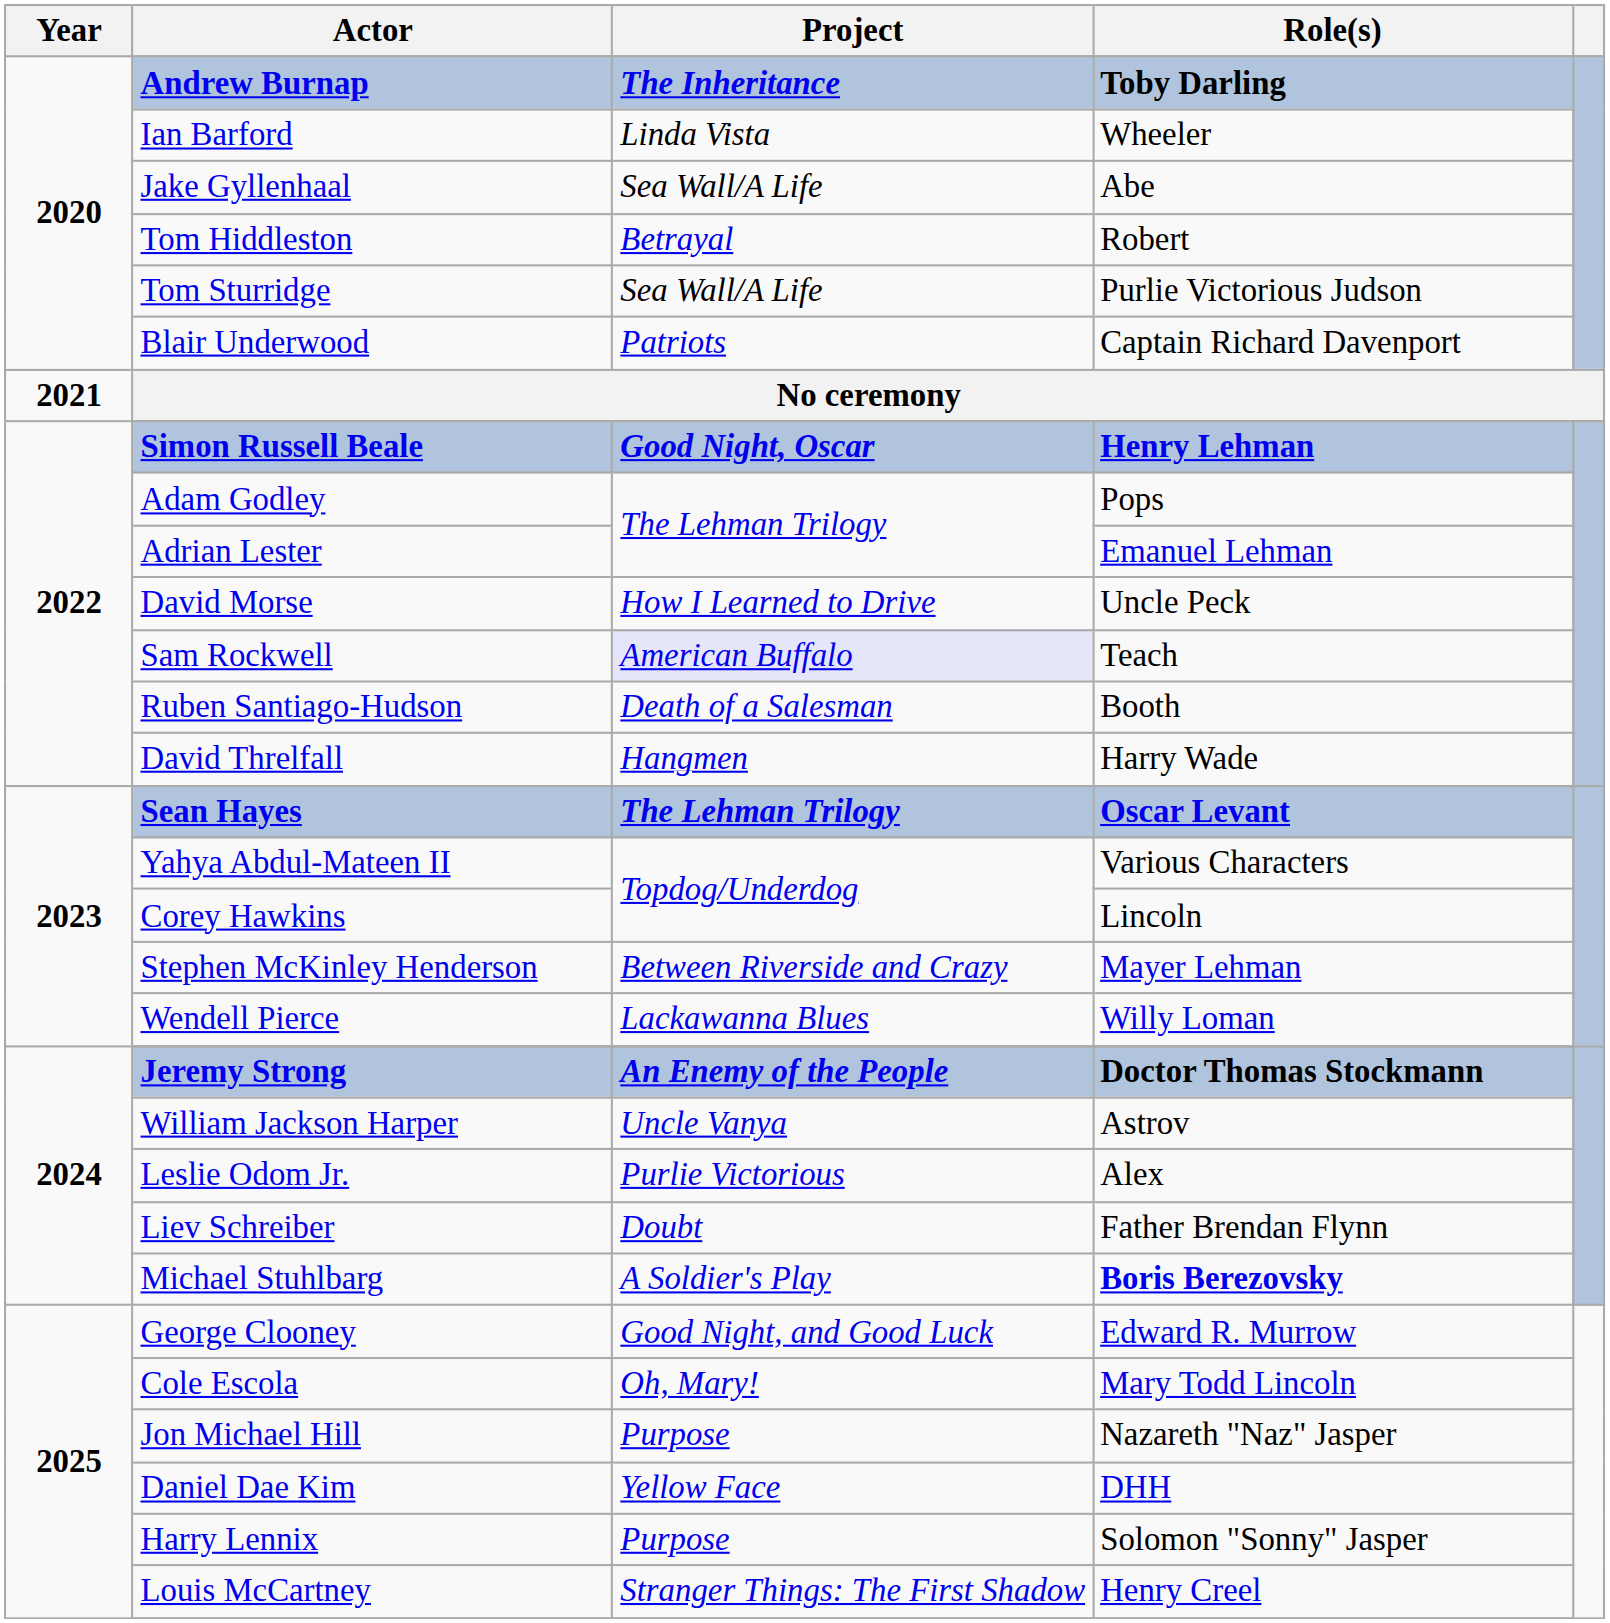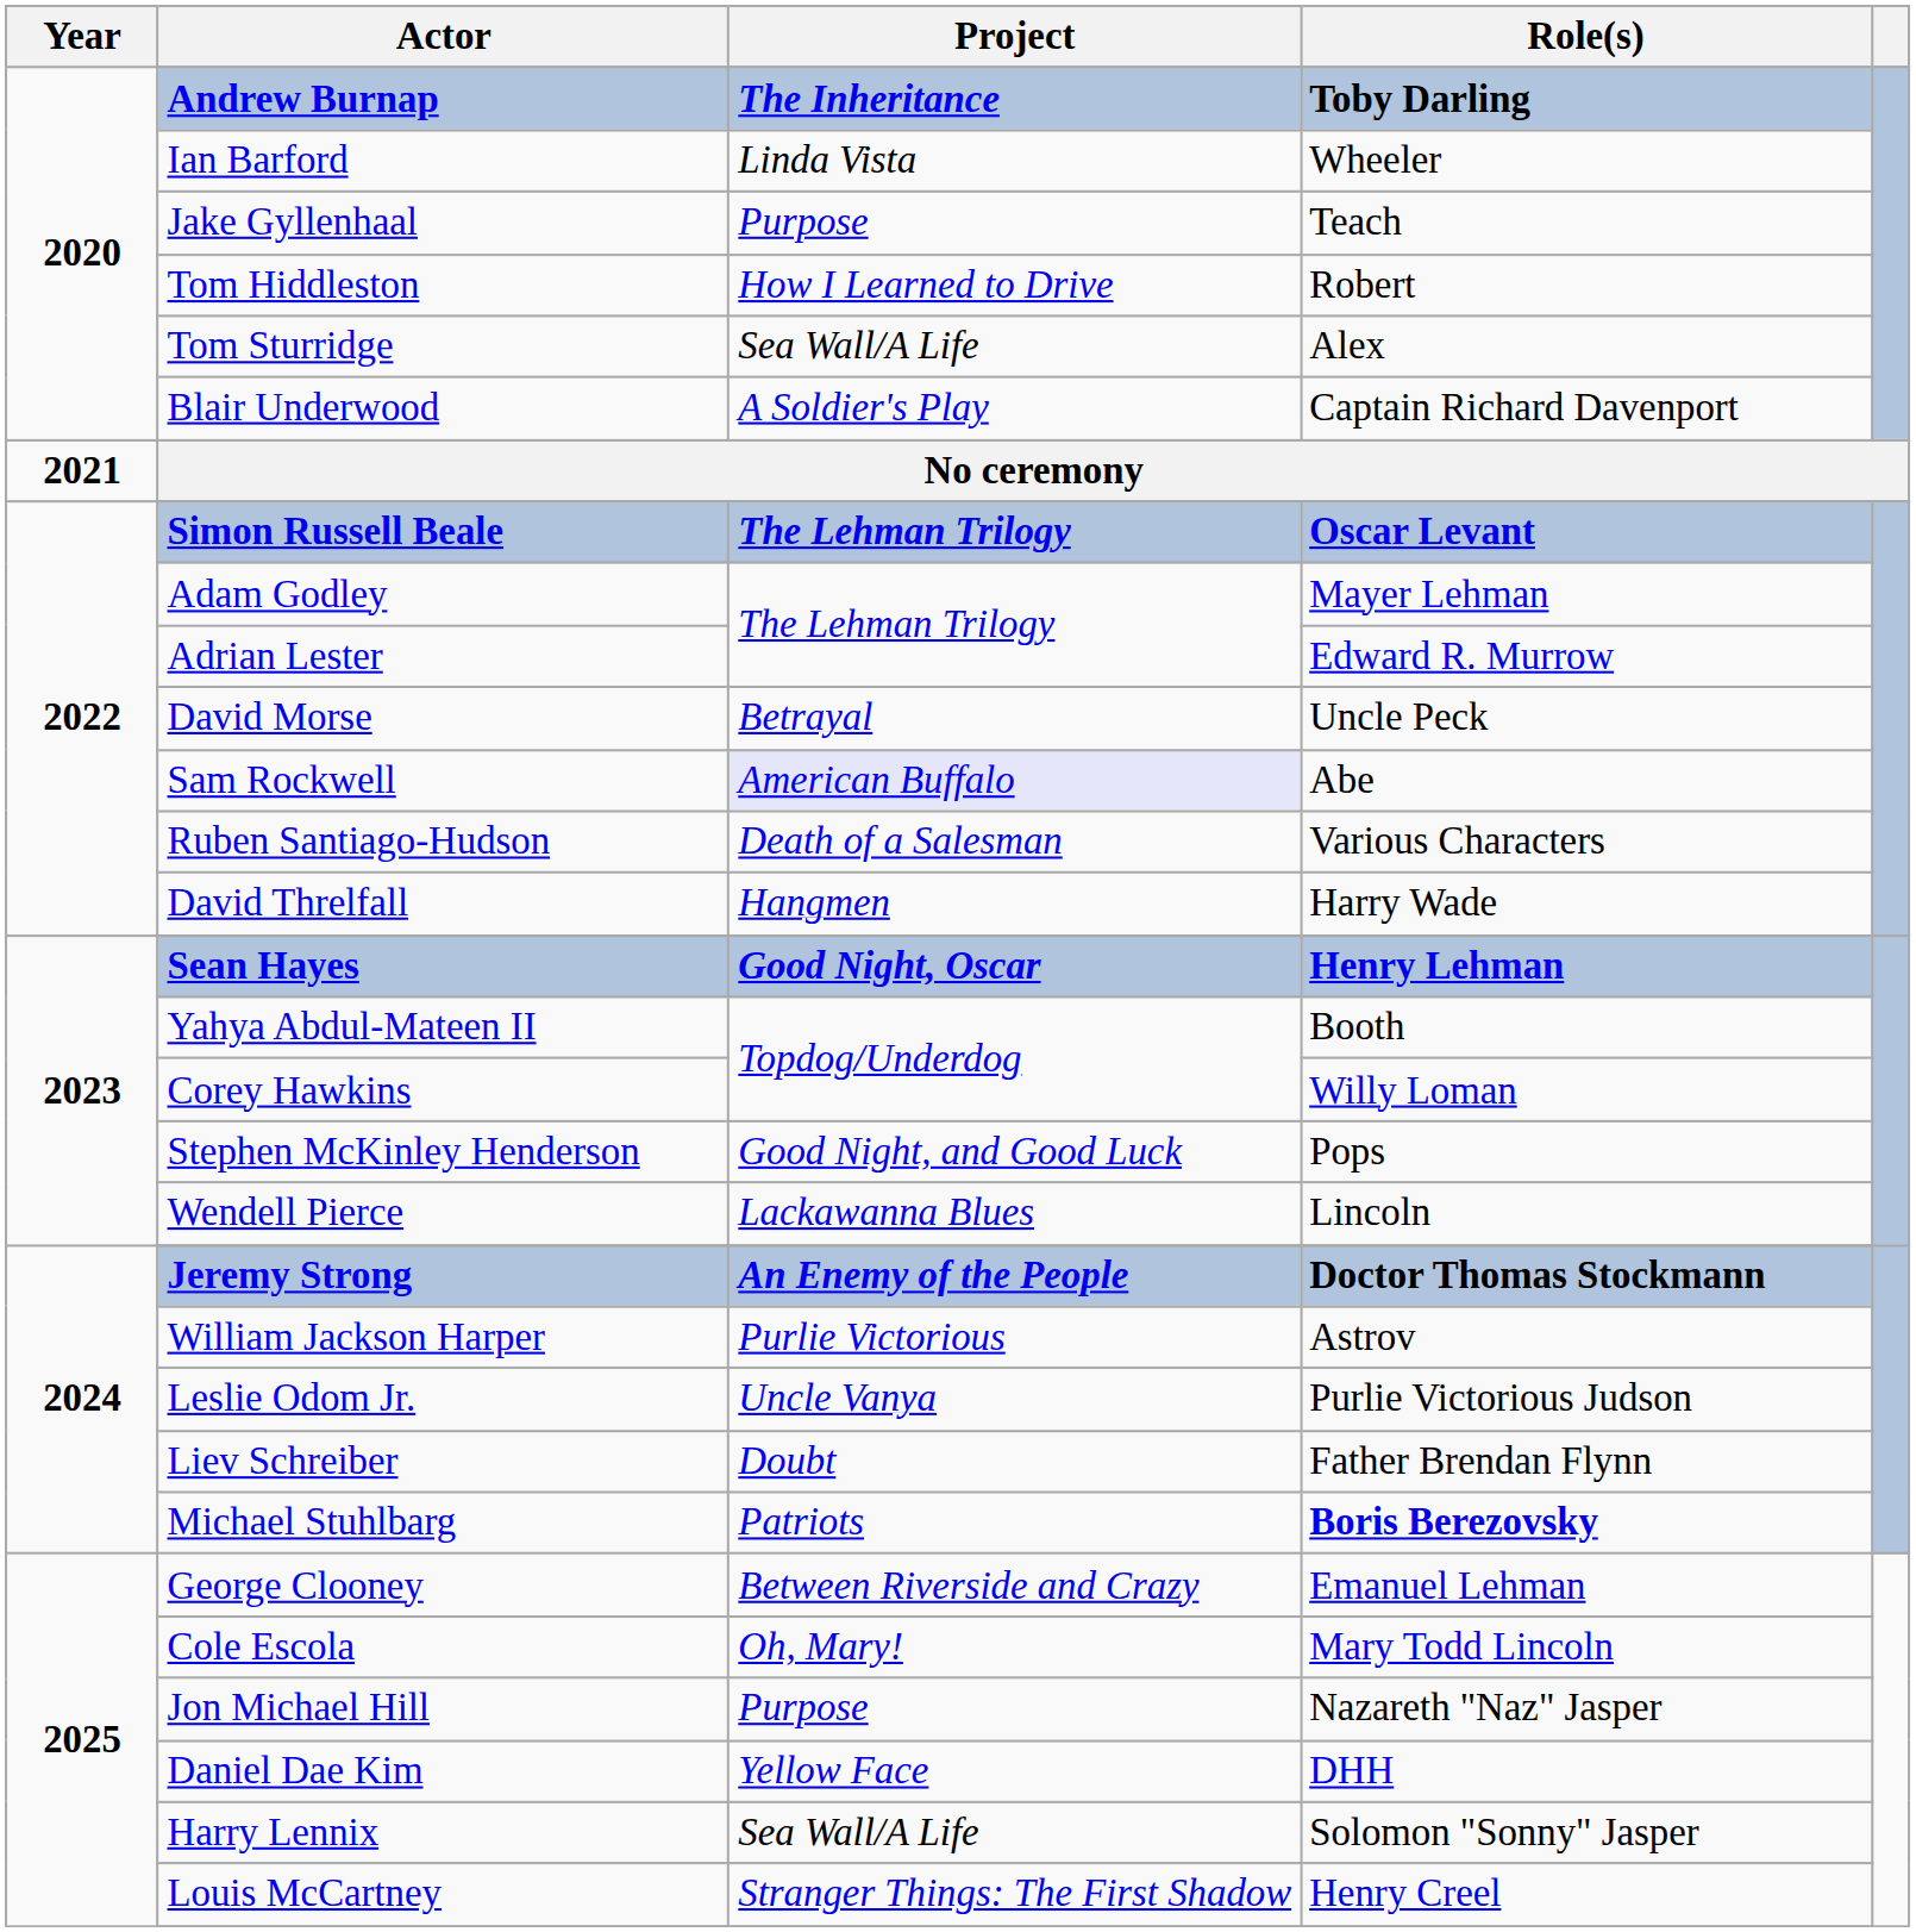 <table class="wikitable sortable">
 <tr>
 <th scope="col" style="width:8%;">Year</th>
 <th scope="col" style="width:30%;">Actor</th>
 <th scope="col" style="width:30%;">Project</th>
 <th scope="col" style="width:30%;">Role(s)</th>
 <th scope="col" style="width:2%;" class="unsortable"></th>
 </tr>
 <tr>
 <td rowspan="7" align="center"><strong>2020</strong> <br> </td>
 </tr>
 <tr style="background:#B0C4DE">
 <td><strong><a href='#'>Andrew Burnap</a></strong></td>
 <td><strong><em><a href='#'>The Inheritance</a></em></strong></td>
 <td><strong>Toby Darling</strong></td>
 <td rowspan="6" align="center"></td>
 </tr>
 <tr>
 <td><a href='#'>Ian Barford</a></td>
 <td><em>Linda Vista</em></td>
 <td>Wheeler</td>
 </tr>
 <tr>
 <td><a href='#'>Jake Gyllenhaal</a></td>
-<td><em>Sea Wall/A Life</em></td>
-<td>Abe</td>
+<td><em><a href='#'>Purpose</a></em></td>
+<td>Teach</td>
 </tr>
 <tr>
 <td><a href='#'>Tom Hiddleston</a></td>
-<td><em><a href='#'>Betrayal</a></em></td>
+<td><em><a href='#'>How I Learned to Drive</a></em></td>
 <td>Robert</td>
 </tr>
 <tr>
 <td><a href='#'>Tom Sturridge</a></td>
 <td><em>Sea Wall/A Life</em></td>
-<td>Purlie Victorious Judson</td>
+<td>Alex</td>
 </tr>
 <tr>
 <td><a href='#'>Blair Underwood</a></td>
-<td><em><a href='#'>Patriots</a></em></td>
+<td><em><a href='#'>A Soldier's Play</a></em></td>
 <td>Captain Richard Davenport</td>
 </tr>
 <tr>
 <td align="center"><strong>2021</strong></td>
 <th colspan="4">No ceremony</th>
 </tr>
 <tr>
 <td rowspan="8" align="center"><strong>2022</strong> <br> </td>
 </tr>
 <tr style="background:#B0C4DE">
 <td><strong><a href='#'>Simon Russell Beale</a></strong></td>
-<td><strong><em><a href='#'>Good Night, Oscar</a></em></strong></td>
-<td><strong><a href='#'>Henry Lehman</a></strong></td>
+<td><strong><em><a href='#'>The Lehman Trilogy</a></em></strong></td>
+<td><strong><a href='#'>Oscar Levant</a></strong></td>
 <td rowspan="8" align="center"></td>
 </tr>
 <tr>
 <td><a href='#'>Adam Godley</a></td>
 <td rowspan="2"><em><a href='#'>The Lehman Trilogy</a></em></td>
-<td>Pops</td>
+<td><a href='#'>Mayer Lehman</a></td>
 </tr>
 <tr>
 <td><a href='#'>Adrian Lester</a></td>
-<td><a href='#'>Emanuel Lehman</a></td>
+<td><a href='#'>Edward R. Murrow</a></td>
 </tr>
 <tr>
 <td><a href='#'>David Morse</a></td>
-<td><em><a href='#'>How I Learned to Drive</a></em></td>
+<td><em><a href='#'>Betrayal</a></em></td>
 <td>Uncle Peck</td>
 </tr>
 <tr>
 <td><a href='#'>Sam Rockwell</a></td>
 <td style="background: lavender;"><em><a href='#'>American Buffalo</a></em></td>
-<td>Teach</td>
+<td>Abe</td>
 </tr>
 <tr>
 <td><a href='#'>Ruben Santiago-Hudson</a></td>
 <td><em><a href='#'>Death of a Salesman</a></em></td>
-<td>Booth</td>
+<td>Various Characters</td>
 </tr>
 <tr>
 <td><a href='#'>David Threlfall</a></td>
 <td><em><a href='#'>Hangmen</a></em></td>
 <td>Harry Wade</td>
 </tr>
 <tr>
 <td rowspan="6" align="center"><strong>2023</strong> <br> </td>
 </tr>
 <tr style="background:#B0C4DE">
 <td><strong><a href='#'>Sean Hayes</a></strong></td>
-<td><strong><em><a href='#'>The Lehman Trilogy</a></em></strong></td>
-<td><strong><a href='#'>Oscar Levant</a></strong></td>
+<td><strong><em><a href='#'>Good Night, Oscar</a></em></strong></td>
+<td><strong><a href='#'>Henry Lehman</a></strong></td>
 <td rowspan="6" align="center"></td>
 </tr>
 <tr>
 <td><a href='#'>Yahya Abdul-Mateen II</a></td>
 <td rowspan="2"><em><a href='#'>Topdog/Underdog</a></em></td>
-<td>Various Characters</td>
+<td>Booth</td>
 </tr>
 <tr>
 <td><a href='#'>Corey Hawkins</a></td>
-<td>Lincoln</td>
+<td><a href='#'>Willy Loman</a></td>
 </tr>
 <tr>
 <td><a href='#'>Stephen McKinley Henderson</a></td>
-<td><em><a href='#'>Between Riverside and Crazy</a></em></td>
-<td><a href='#'>Mayer Lehman</a></td>
+<td><em><a href='#'>Good Night, and Good Luck</a></em></td>
+<td>Pops</td>
 </tr>
 <tr>
 <td><a href='#'>Wendell Pierce</a></td>
 <td><em><a href='#'>Lackawanna Blues</a></em></td>
-<td><a href='#'>Willy Loman</a></td>
+<td>Lincoln</td>
 </tr>
 <tr>
 <td rowspan="6" align="center"><strong>2024</strong> <br> </td>
 </tr>
 <tr style="background:#B0C4DE">
 <td><strong><a href='#'>Jeremy Strong</a></strong></td>
 <td><strong><em><a href='#'>An Enemy of the People</a></em></strong></td>
 <td><strong>Doctor Thomas Stockmann</strong></td>
 <td rowspan="5" align="center"></td>
 </tr>
 <tr>
 <td><a href='#'>William Jackson Harper</a></td>
-<td><em><a href='#'>Uncle Vanya</a></em></td>
+<td><em><a href='#'>Purlie Victorious</a></em></td>
 <td>Astrov</td>
 </tr>
 <tr>
 <td><a href='#'>Leslie Odom Jr.</a></td>
-<td><em><a href='#'>Purlie Victorious</a></em></td>
-<td>Alex</td>
+<td><em><a href='#'>Uncle Vanya</a></em></td>
+<td>Purlie Victorious Judson</td>
 </tr>
 <tr>
 <td><a href='#'>Liev Schreiber</a></td>
 <td><em><a href='#'>Doubt</a></em></td>
 <td>Father Brendan Flynn</td>
 </tr>
 <tr>
 <td><a href='#'>Michael Stuhlbarg</a></td>
-<td><em><a href='#'>A Soldier's Play</a></em></td>
+<td><em><a href='#'>Patriots</a></em></td>
 <td><strong><a href='#'>Boris Berezovsky</a></strong></td>
 </tr>
 <tr>
 <td rowspan="7" align="center"><strong>2025</strong> <br> </td>
 <td><a href='#'>George Clooney</a></td>
-<td><em><a href='#'>Good Night, and Good Luck</a></em></td>
-<td><a href='#'>Edward R. Murrow</a></td>
+<td><em><a href='#'>Between Riverside and Crazy</a></em></td>
+<td><a href='#'>Emanuel Lehman</a></td>
 <td rowspan="7" align="center"></td>
 </tr>
 <tr>
 <td><a href='#'>Cole Escola</a></td>
 <td><em><a href='#'>Oh, Mary!</a></em></td>
 <td><a href='#'>Mary Todd Lincoln</a></td>
 </tr>
 <tr>
 <td><a href='#'>Jon Michael Hill</a></td>
 <td><em><a href='#'>Purpose</a></em></td>
 <td>Nazareth "Naz" Jasper</td>
 </tr>
 <tr>
 <td><a href='#'>Daniel Dae Kim</a></td>
 <td><em><a href='#'>Yellow Face</a></em></td>
 <td><a href='#'>DHH</a></td>
 </tr>
 <tr>
 <td><a href='#'>Harry Lennix</a></td>
-<td><em><a href='#'>Purpose</a></em></td>
+<td><em>Sea Wall/A Life</em></td>
 <td>Solomon "Sonny" Jasper</td>
 </tr>
 <tr>
 <td><a href='#'>Louis McCartney</a></td>
 <td><em><a href='#'>Stranger Things: The First Shadow</a></em></td>
 <td><a href='#'>Henry Creel</a></td>
 </tr>
 <tr>
 </tr>
 </table>
